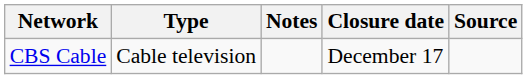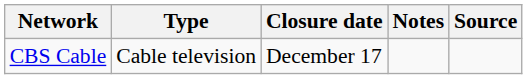 <table class="wikitable sortable">
 <tr>
 <th>Network</th>
 <th>Type</th>
+<th>Closure date</th>
 <th>Notes</th>
-<th>Closure date</th>
 <th>Source</th>
 </tr>
 <tr>
 <td><a href='#'>CBS Cable</a></td>
 <td>Cable television</td>
+<td>December 17</td>
 <td></td>
-<td>December 17</td>
 <td></td>
 </tr>
 </table>
